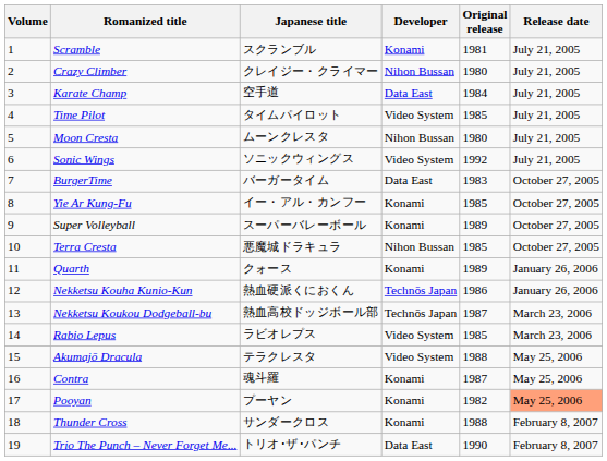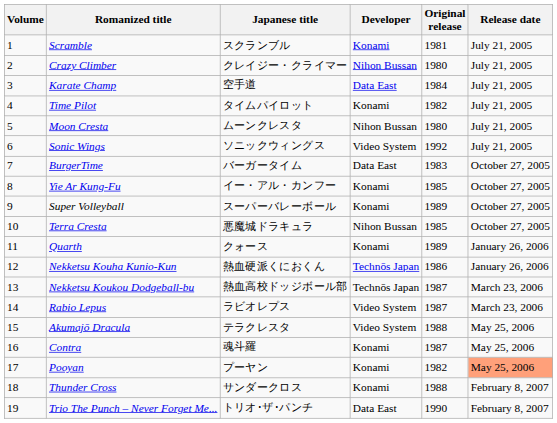 <table class="wikitable sortable">
 <tr>
 <th>Volume</th>
 <th>Romanized title</th>
 <th>Japanese title</th>
 <th>Developer</th>
 <th>Original<br>release</th>
 <th>Release date</th>
 </tr>
 <tr>
 <td>1</td>
 <td><em><a href='#'>Scramble</a></em></td>
 <td>スクランブル</td>
 <td><a href='#'>Konami</a></td>
 <td>1981</td>
 <td>July 21, 2005</td>
 </tr>
 <tr>
 <td>2</td>
 <td><em><a href='#'>Crazy Climber</a></em></td>
 <td>クレイジー・クライマー</td>
 <td><a href='#'>Nihon Bussan</a></td>
 <td>1980</td>
 <td>July 21, 2005</td>
 </tr>
 <tr>
 <td>3</td>
 <td><em><a href='#'>Karate Champ</a></em></td>
 <td>空手道</td>
 <td><a href='#'>Data East</a></td>
 <td>1984</td>
 <td>July 21, 2005</td>
 </tr>
 <tr>
 <td>4</td>
 <td><em><a href='#'>Time Pilot</a></em></td>
 <td>タイムパイロット</td>
-<td>Video System</td>
-<td>1985</td>
+<td>Konami</td>
+<td>1982</td>
 <td>July 21, 2005</td>
 </tr>
 <tr>
 <td>5</td>
 <td><em><a href='#'>Moon Cresta</a></em></td>
 <td>ムーンクレスタ</td>
 <td>Nihon Bussan</td>
 <td>1980</td>
 <td>July 21, 2005</td>
 </tr>
 <tr>
 <td>6</td>
 <td><em><a href='#'>Sonic Wings</a></em></td>
 <td>ソニックウィングス</td>
 <td>Video System</td>
 <td>1992</td>
 <td>July 21, 2005</td>
 </tr>
 <tr>
 <td>7</td>
 <td><em><a href='#'>BurgerTime</a></em></td>
 <td>バーガータイム</td>
 <td>Data East</td>
 <td>1983</td>
 <td>October 27, 2005</td>
 </tr>
 <tr>
 <td>8</td>
 <td><em><a href='#'>Yie Ar Kung-Fu</a></em></td>
 <td>イー・アル・カンフー</td>
 <td>Konami</td>
 <td>1985</td>
 <td>October 27, 2005</td>
 </tr>
 <tr>
 <td>9</td>
 <td><em>Super Volleyball</em></td>
 <td>スーパーバレーボール</td>
 <td>Konami</td>
 <td>1989</td>
 <td>October 27, 2005</td>
 </tr>
 <tr>
 <td>10</td>
 <td><em><a href='#'>Terra Cresta</a></em></td>
 <td>悪魔城ドラキュラ</td>
 <td>Nihon Bussan</td>
 <td>1985</td>
 <td>October 27, 2005</td>
 </tr>
 <tr>
 <td>11</td>
 <td><em><a href='#'>Quarth</a></em></td>
 <td>クォース</td>
 <td>Konami</td>
 <td>1989</td>
 <td>January 26, 2006</td>
 </tr>
 <tr>
 <td>12</td>
 <td><em><a href='#'>Nekketsu Kouha Kunio-Kun</a></em></td>
 <td>熱血硬派くにおくん</td>
 <td><a href='#'>Technōs Japan</a></td>
 <td>1986</td>
 <td>January 26, 2006</td>
 </tr>
 <tr>
 <td>13</td>
 <td><em><a href='#'>Nekketsu Koukou Dodgeball-bu</a></em></td>
 <td>熱血高校ドッジボール部</td>
 <td>Technōs Japan</td>
 <td>1987</td>
 <td>March 23, 2006</td>
 </tr>
 <tr>
 <td>14</td>
 <td><em><a href='#'>Rabio Lepus</a></em></td>
 <td>ラビオレプス</td>
 <td>Video System</td>
-<td>1985</td>
+<td>1987</td>
 <td>March 23, 2006</td>
 </tr>
 <tr>
 <td>15</td>
 <td><em><a href='#'>Akumajō Dracula</a></em></td>
 <td>テラクレスタ</td>
 <td>Video System</td>
 <td>1988</td>
 <td>May 25, 2006</td>
 </tr>
 <tr>
 <td>16</td>
 <td><em><a href='#'>Contra</a></em></td>
 <td>魂斗羅</td>
 <td>Konami</td>
 <td>1987</td>
 <td>May 25, 2006</td>
 </tr>
 <tr>
 <td>17</td>
 <td><em><a href='#'>Pooyan</a></em></td>
 <td>プーヤン</td>
 <td>Konami</td>
 <td>1982</td>
 <td style="background: lightsalmon;">May 25, 2006</td>
 </tr>
 <tr>
 <td>18</td>
 <td><em><a href='#'>Thunder Cross</a></em></td>
 <td>サンダークロス</td>
 <td>Konami</td>
 <td>1988</td>
 <td>February 8, 2007</td>
 </tr>
 <tr>
 <td>19</td>
 <td><em><a href='#'>Trio The Punch – Never Forget Me...</a></em></td>
 <td>トリオ･ザ･パンチ</td>
 <td>Data East</td>
 <td>1990</td>
 <td>February 8, 2007</td>
 </tr>
 </table>
